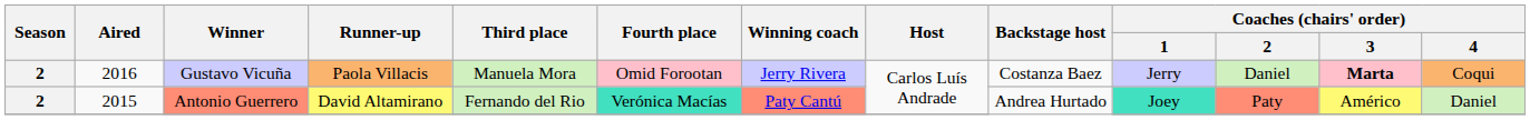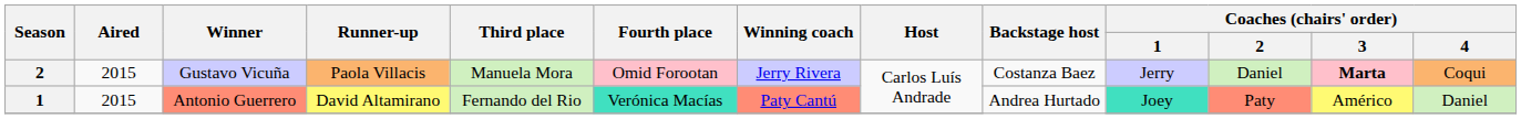 <table class="wikitable" style="text-align:center; font-size:90%; line-height:16px; width:100%">
 <tr>
 <th width="2%" rowspan="2" scope="col">Season</th>
 <th rowspan="2" scope="col" width="4.3%">Aired</th>
 <th width="7%" rowspan="2" scope="col">Winner</th>
 <th width="7%" rowspan="2" scope="col">Runner-up</th>
 <th width="7%" rowspan="2" scope="col">Third place</th>
 <th width="7%" rowspan="2" scope="col">Fourth place</th>
 <th width="6%" rowspan="2" scope="col">Winning coach</th>
 <th width="6%" rowspan="2" scope="col">Host</th>
 <th width="6%" rowspan="2" scope="col">Backstage host</th>
 <th width="20%" scope="col" colspan="5">Coaches (chairs' order)</th>
 </tr>
 <tr>
 <th width="5%">1</th>
 <th width="5%">2</th>
 <th width="5%">3</th>
 <th width="5%">4</th>
 </tr>
 <tr>
 <th>2</th>
-<td>2016</td>
+<td>2015</td>
 <td style="background:#ccccff">Gustavo Vicuña</td>
 <td style="background:#fbb46e">Paola Villacis</td>
 <td style="background:#d0f0c0">Manuela Mora</td>
 <td style="background: pink">Omid Forootan</td>
 <td style="background:#ccccff"><a href='#'>Jerry Rivera</a></td>
 <td rowspan="2">Carlos Luís Andrade</td>
 <td>Costanza Baez</td>
 <td style="background:#ccccff">Jerry</td>
 <td style="background:#d0f0c0">Daniel</td>
 <td style="background: pink"><strong>Marta</strong></td>
 <td style="background:#fbb46e">Coqui</td>
 </tr>
 <tr>
-<th>2</th>
+<th>1</th>
 <td>2015</td>
 <td style="background:#ff8c75">Antonio Guerrero</td>
 <td style="background:#fffa73">David Altamirano</td>
 <td style="background:#d0f0c0">Fernando del Rio</td>
 <td style="background:#40e0c0">Verónica Macías</td>
 <td style="background:#ff8c75"><a href='#'>Paty Cantú</a></td>
 <td rowspan=2>Andrea Hurtado</td>
 <td style="background:#40e0c0">Joey</td>
 <td style="background:#ff8c75">Paty</td>
 <td style="background:#fffa73">Américo</td>
 <td style="background:#d0f0c0">Daniel</td>
 </tr>
 <tr>
 </tr>
 </table>
